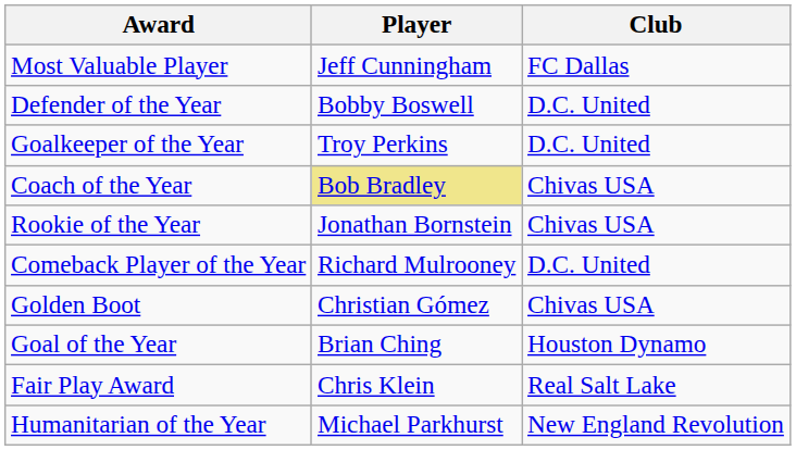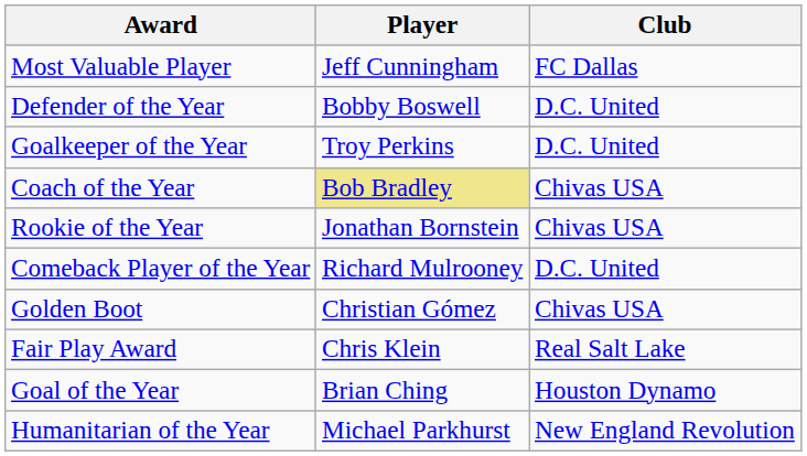 <table class="wikitable" style="font-size:100%">
 <tr>
 <th>Award</th>
 <th>Player</th>
 <th>Club</th>
 </tr>
 <tr>
 <td><a href='#'>Most Valuable Player</a></td>
 <td> <a href='#'>Jeff Cunningham</a></td>
 <td><a href='#'>FC Dallas</a></td>
 </tr>
 <tr>
 <td><a href='#'>Defender of the Year</a></td>
 <td> <a href='#'>Bobby Boswell</a></td>
 <td><a href='#'>D.C. United</a></td>
 </tr>
 <tr>
 <td><a href='#'>Goalkeeper of the Year</a></td>
 <td> <a href='#'>Troy Perkins</a></td>
 <td><a href='#'>D.C. United</a></td>
 </tr>
 <tr>
 <td><a href='#'>Coach of the Year</a></td>
 <td style="background: khaki;"> <a href='#'>Bob Bradley</a></td>
 <td><a href='#'>Chivas USA</a></td>
 </tr>
 <tr>
 <td><a href='#'>Rookie of the Year</a></td>
 <td> <a href='#'>Jonathan Bornstein</a></td>
 <td><a href='#'>Chivas USA</a></td>
 </tr>
 <tr>
 <td><a href='#'>Comeback Player of the Year</a></td>
 <td> <a href='#'>Richard Mulrooney</a></td>
 <td><a href='#'>D.C. United</a></td>
 </tr>
 <tr>
 <td><a href='#'>Golden Boot</a></td>
 <td> <a href='#'>Christian Gómez</a></td>
 <td><a href='#'>Chivas USA</a></td>
 </tr>
 <tr>
+<td><a href='#'>Fair Play Award</a></td>
+<td> <a href='#'>Chris Klein</a></td>
+<td><a href='#'>Real Salt Lake</a></td>
+</tr>
+<tr>
 <td><a href='#'>Goal of the Year</a></td>
 <td> <a href='#'>Brian Ching</a></td>
 <td><a href='#'>Houston Dynamo</a></td>
-</tr>
-<tr>
-<td><a href='#'>Fair Play Award</a></td>
-<td> <a href='#'>Chris Klein</a></td>
-<td><a href='#'>Real Salt Lake</a></td>
 </tr>
 <tr>
 <td><a href='#'>Humanitarian of the Year</a></td>
 <td> <a href='#'>Michael Parkhurst</a></td>
 <td><a href='#'>New England Revolution</a></td>
 </tr>
 </table>
